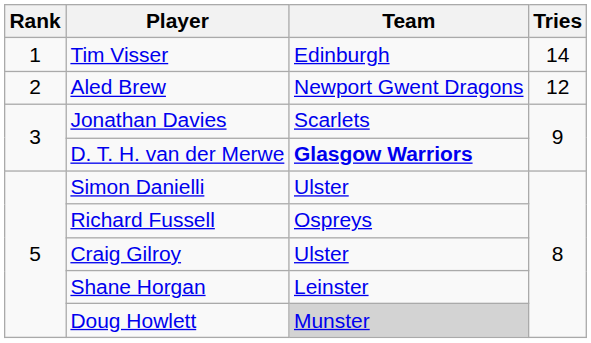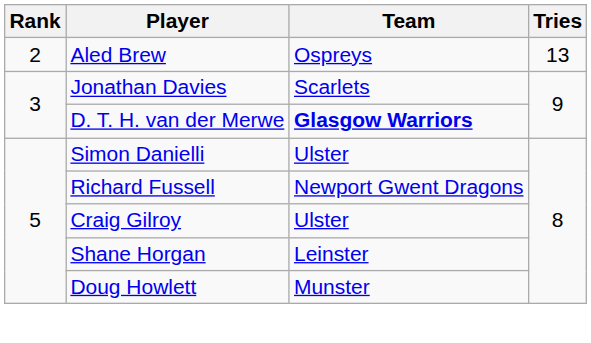 <table class="wikitable">
 <tr>
 <th>Rank</th>
 <th>Player</th>
 <th>Team</th>
 <th>Tries</th>
 </tr>
 <tr>
-<td align=center>1</td>
-<td> <a href='#'>Tim Visser</a></td>
-<td> <a href='#'>Edinburgh</a></td>
-<td align=center>14</td>
-</tr>
-<tr>
 <td align=center>2</td>
 <td> <a href='#'>Aled Brew</a></td>
-<td> <a href='#'>Newport Gwent Dragons</a></td>
-<td align=center>12</td>
+<td> <a href='#'>Ospreys</a></td>
+<td align=center>13</td>
 </tr>
 <tr>
 <td rowspan=2 align=center>3</td>
 <td> <a href='#'>Jonathan Davies</a></td>
 <td> <a href='#'>Scarlets</a></td>
 <td rowspan=2 align=center>9</td>
 </tr>
 <tr>
 <td> <a href='#'>D. T. H. van der Merwe</a></td>
 <td><strong> <a href='#'>Glasgow Warriors</a></strong></td>
 </tr>
 <tr>
 <td rowspan=5 align=center>5</td>
 <td> <a href='#'>Simon Danielli</a></td>
 <td> <a href='#'>Ulster</a></td>
 <td rowspan=5 align=center>8</td>
 </tr>
 <tr>
 <td> <a href='#'>Richard Fussell</a></td>
-<td> <a href='#'>Ospreys</a></td>
+<td> <a href='#'>Newport Gwent Dragons</a></td>
 </tr>
 <tr>
 <td> <a href='#'>Craig Gilroy</a></td>
 <td> <a href='#'>Ulster</a></td>
 </tr>
 <tr>
 <td> <a href='#'>Shane Horgan</a></td>
 <td> <a href='#'>Leinster</a></td>
 </tr>
 <tr>
 <td> <a href='#'>Doug Howlett</a></td>
-<td style="background: lightgrey;"> <a href='#'>Munster</a></td>
+<td> <a href='#'>Munster</a></td>
 </tr>
 </table>
